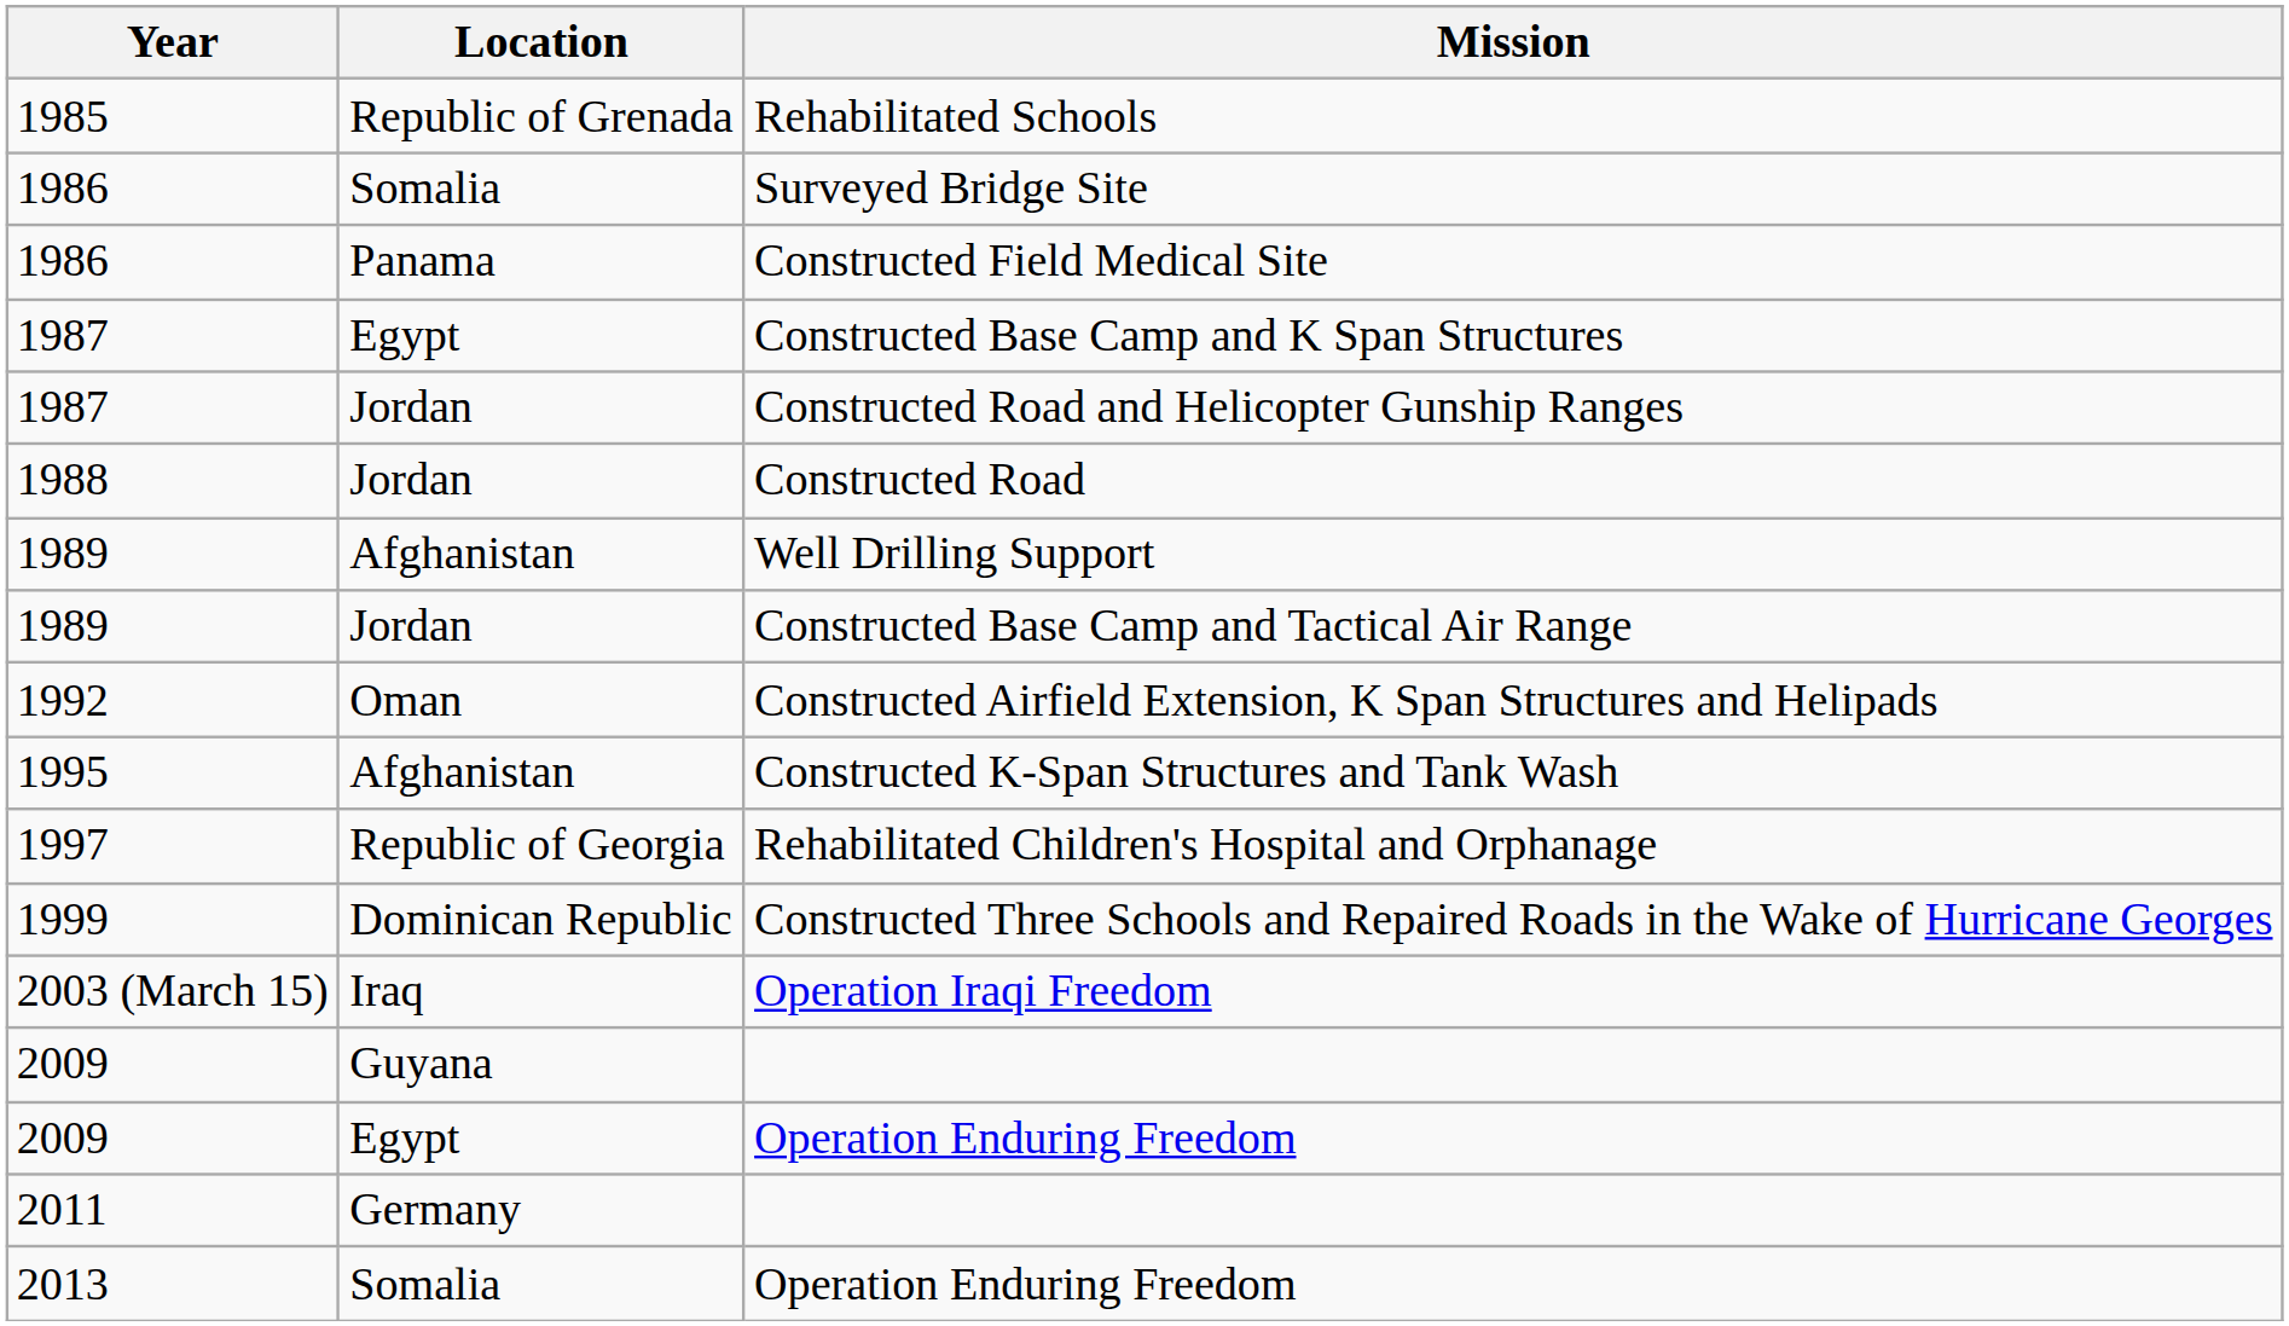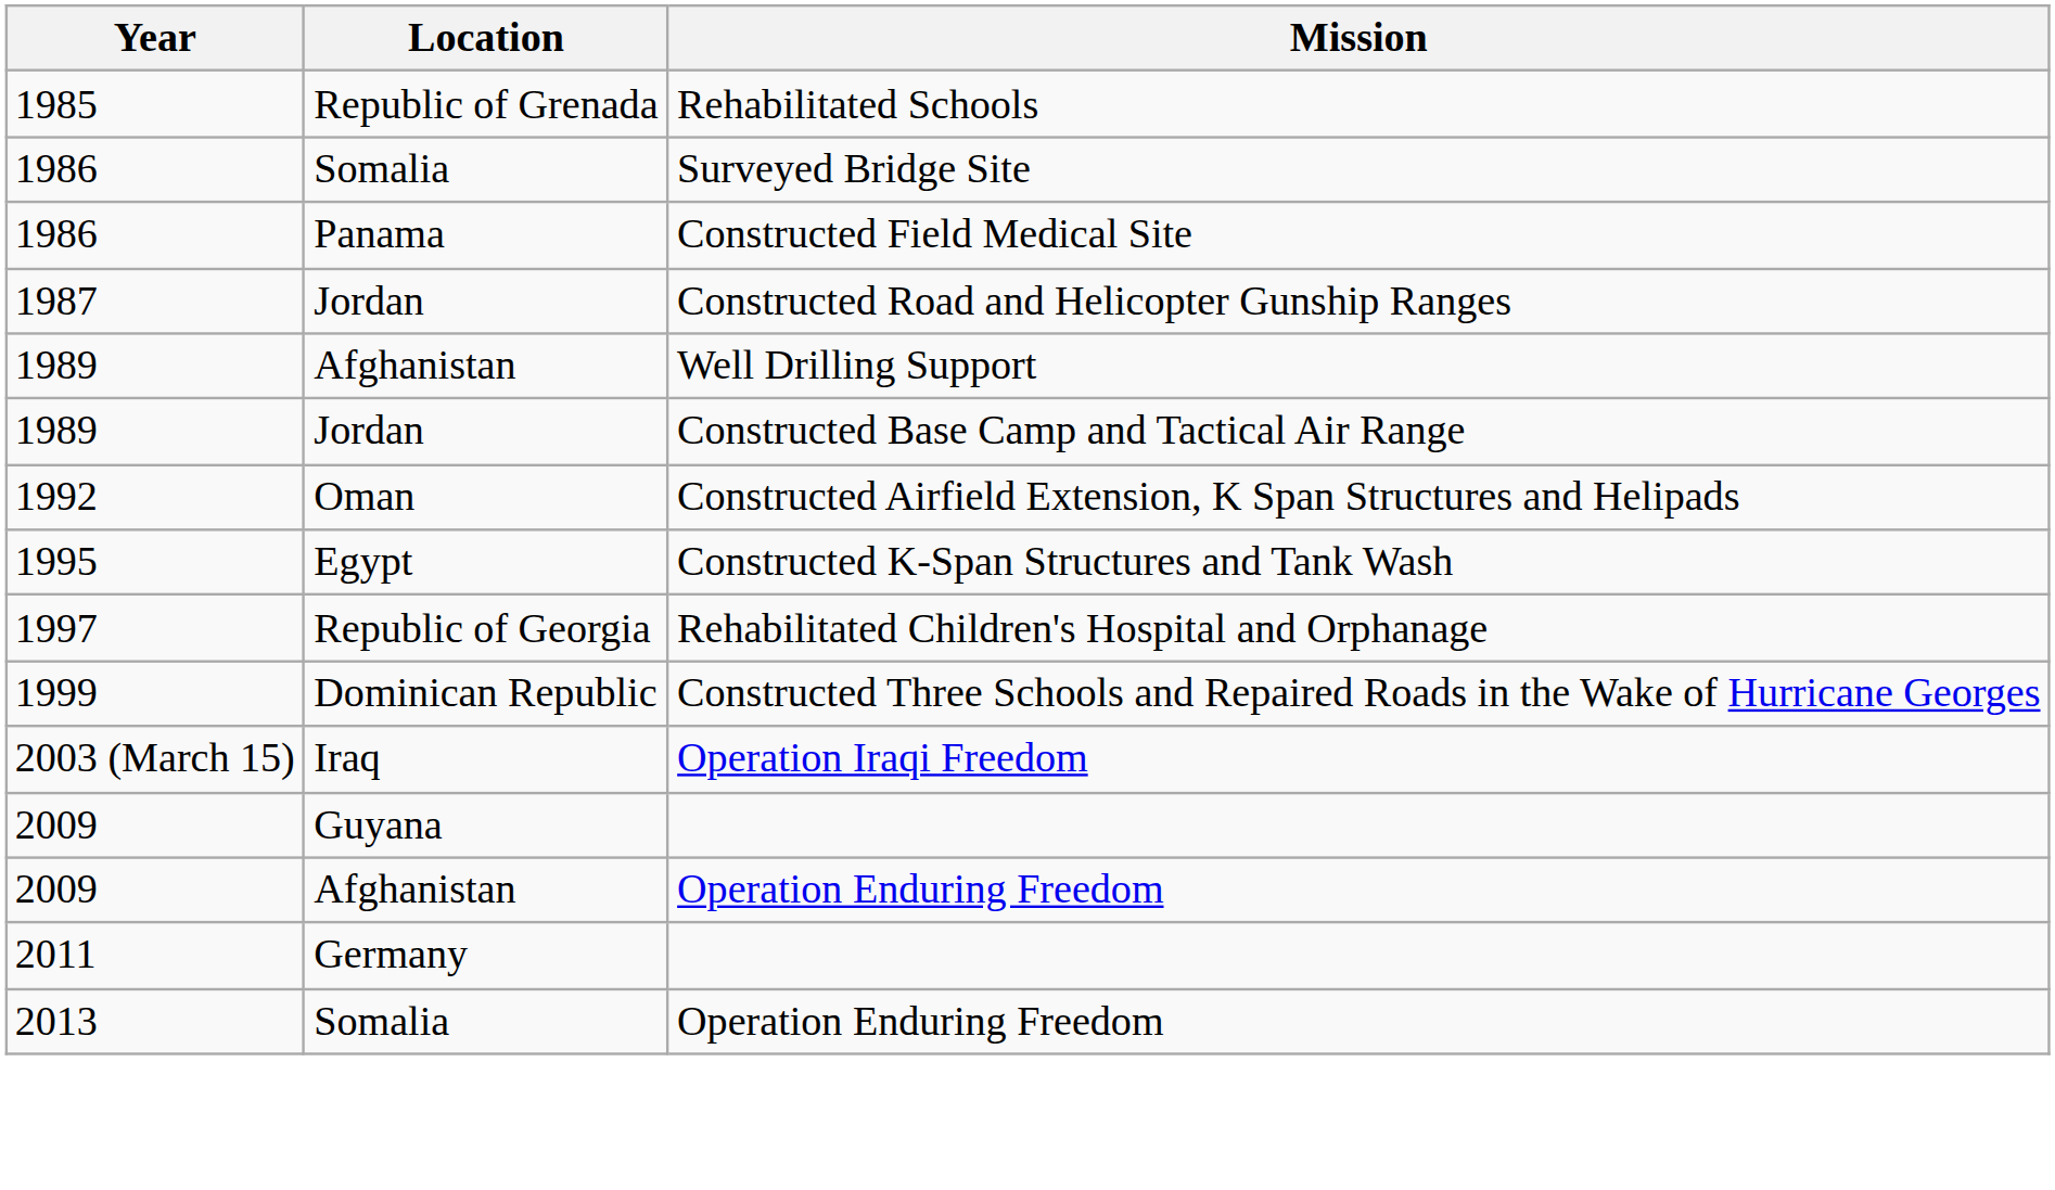 <table class="wikitable sortable" style="margin:1em auto 1em auto">
 <tr>
 <th>Year</th>
 <th>Location</th>
 <th>Mission</th>
 </tr>
 <tr>
 <td>1985</td>
 <td>Republic of Grenada</td>
 <td>Rehabilitated Schools</td>
 </tr>
 <tr>
 <td>1986</td>
 <td>Somalia</td>
 <td>Surveyed Bridge Site</td>
 </tr>
 <tr>
 <td>1986</td>
 <td>Panama</td>
 <td>Constructed Field Medical Site</td>
 </tr>
 <tr>
 <td>1987</td>
-<td>Egypt</td>
-<td>Constructed Base Camp and K Span Structures</td>
-</tr>
-<tr>
-<td>1987</td>
 <td>Jordan</td>
 <td>Constructed Road and Helicopter Gunship Ranges</td>
-</tr>
-<tr>
-<td>1988</td>
-<td>Jordan</td>
-<td>Constructed Road</td>
 </tr>
 <tr>
 <td>1989</td>
 <td>Afghanistan</td>
 <td>Well Drilling Support</td>
 </tr>
 <tr>
 <td>1989</td>
 <td>Jordan</td>
 <td>Constructed Base Camp and Tactical Air Range</td>
 </tr>
 <tr>
 <td>1992</td>
 <td>Oman</td>
 <td>Constructed Airfield Extension, K Span Structures and Helipads</td>
 </tr>
 <tr>
 <td>1995</td>
-<td>Afghanistan</td>
+<td>Egypt</td>
 <td>Constructed K-Span Structures and Tank Wash</td>
 </tr>
 <tr>
 <td>1997</td>
 <td>Republic of Georgia</td>
 <td>Rehabilitated Children's Hospital and Orphanage</td>
 </tr>
 <tr>
 <td>1999</td>
 <td>Dominican Republic</td>
 <td>Constructed Three Schools and Repaired Roads in the Wake of <a href='#'>Hurricane Georges</a></td>
 </tr>
 <tr>
 <td>2003 (March 15)</td>
 <td>Iraq</td>
 <td><a href='#'>Operation Iraqi Freedom</a></td>
 </tr>
 <tr>
 <td>2009</td>
 <td>Guyana</td>
 <td></td>
 </tr>
 <tr>
 <td>2009</td>
-<td>Egypt</td>
+<td>Afghanistan</td>
 <td><a href='#'>Operation Enduring Freedom</a></td>
 </tr>
 <tr>
 <td>2011</td>
 <td>Germany</td>
 <td></td>
 </tr>
 <tr>
 <td>2013</td>
 <td>Somalia</td>
 <td>Operation Enduring Freedom</td>
 </tr>
 </table>
